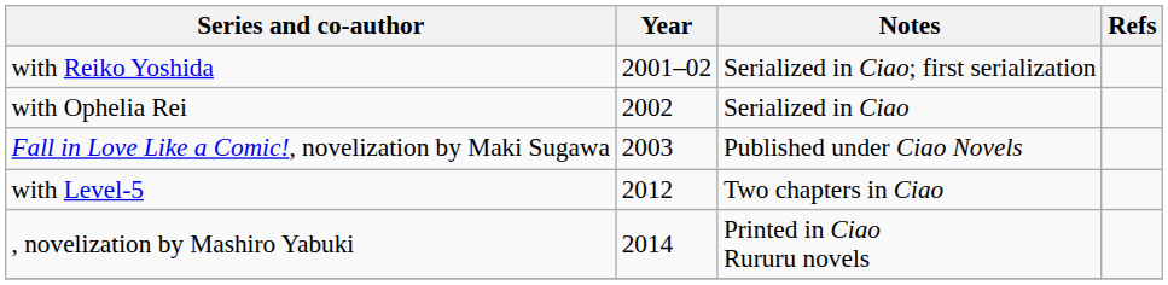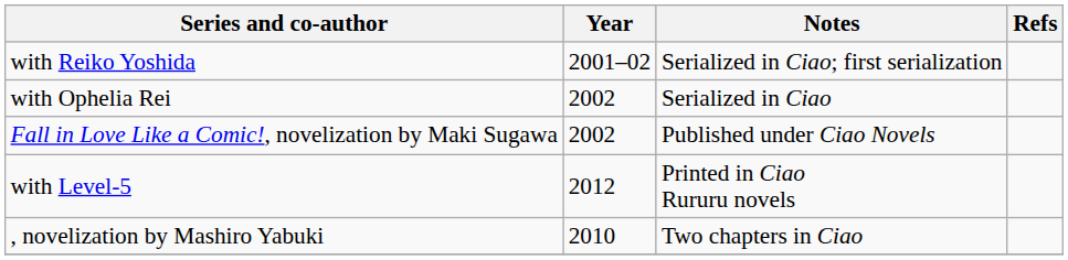 <table class="wikitable sortable">
 <tr>
 <th>Series and co-author</th>
 <th>Year</th>
 <th>Notes</th>
 <th>Refs</th>
 </tr>
 <tr>
 <td> with <a href='#'>Reiko Yoshida</a></td>
 <td>2001–02</td>
 <td>Serialized in <em>Ciao</em>; first serialization</td>
 <td></td>
 </tr>
 <tr>
 <td> with Ophelia Rei</td>
 <td>2002</td>
 <td>Serialized in <em>Ciao</em></td>
 <td></td>
 </tr>
 <tr>
 <td><em><a href='#'>Fall in Love Like a Comic!</a></em>,  novelization by Maki Sugawa</td>
-<td>2003</td>
+<td>2002</td>
 <td>Published under <em>Ciao Novels</em></td>
 <td></td>
 </tr>
 <tr>
 <td> with <a href='#'>Level-5</a></td>
 <td>2012</td>
-<td>Two chapters in <em>Ciao</em></td>
+<td>Printed in <em>Ciao</em><br>Rururu novels</td>
 <td></td>
 </tr>
 <tr>
 <td>, novelization by Mashiro Yabuki</td>
-<td>2014</td>
-<td>Printed in <em>Ciao</em><br>Rururu novels</td>
+<td>2010</td>
+<td>Two chapters in <em>Ciao</em></td>
 <td></td>
 </tr>
 <tr>
 </tr>
 </table>
